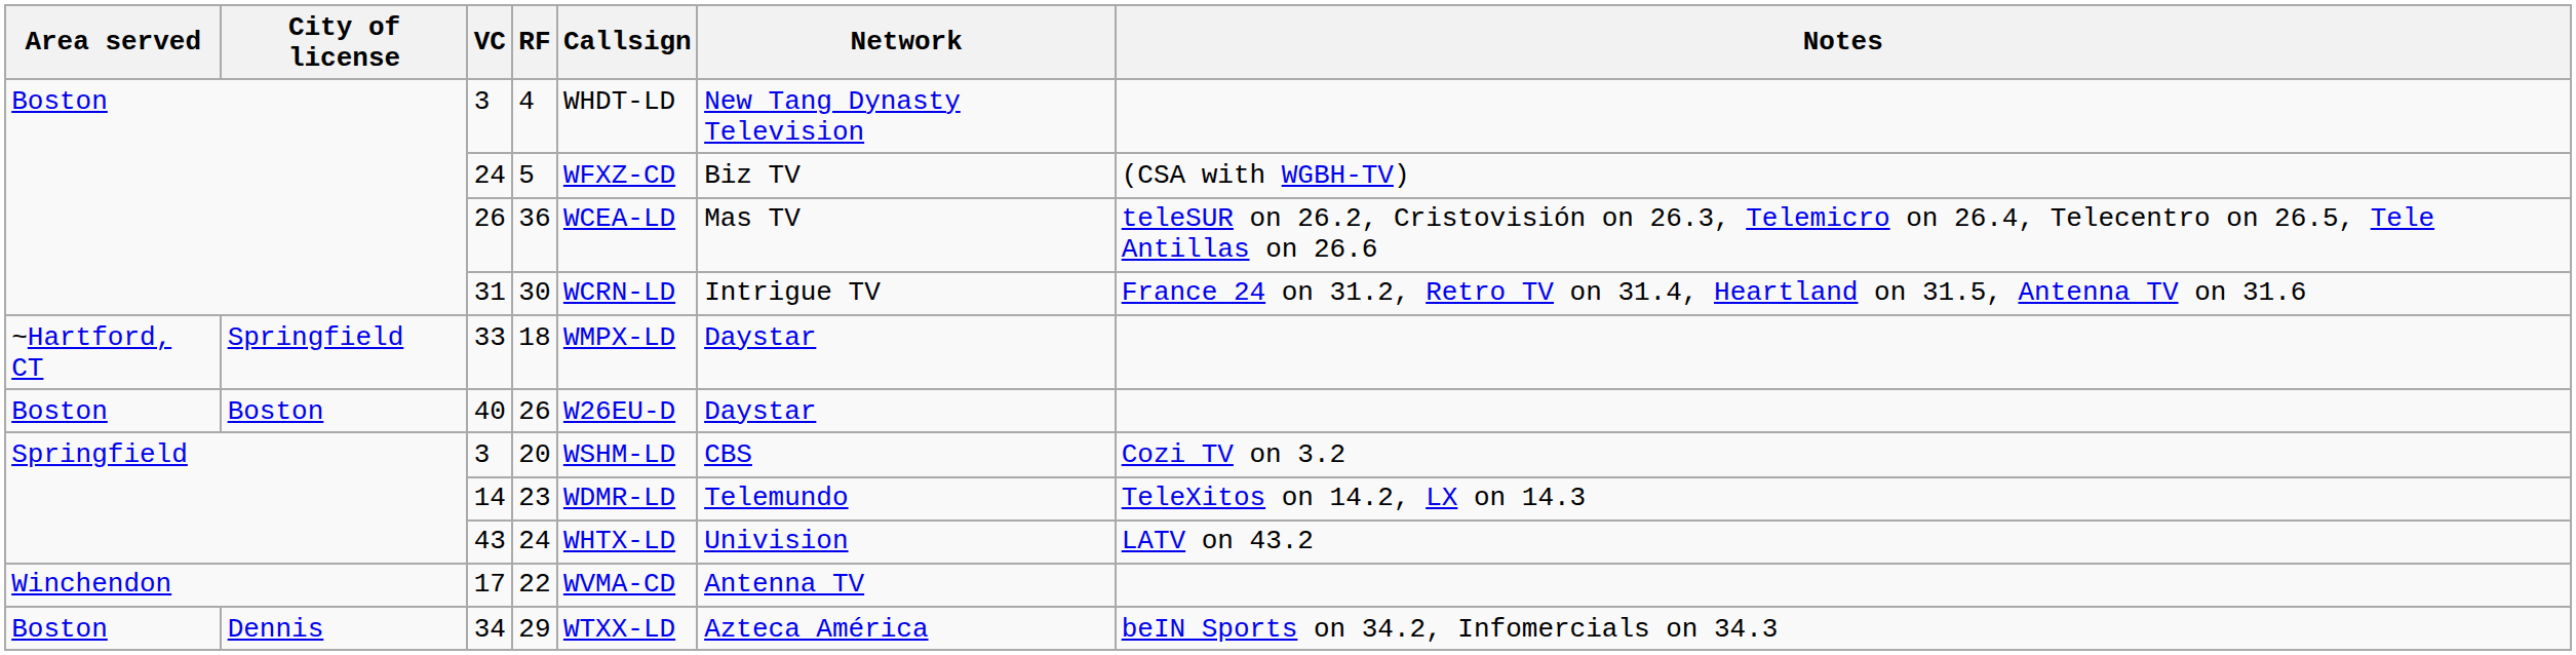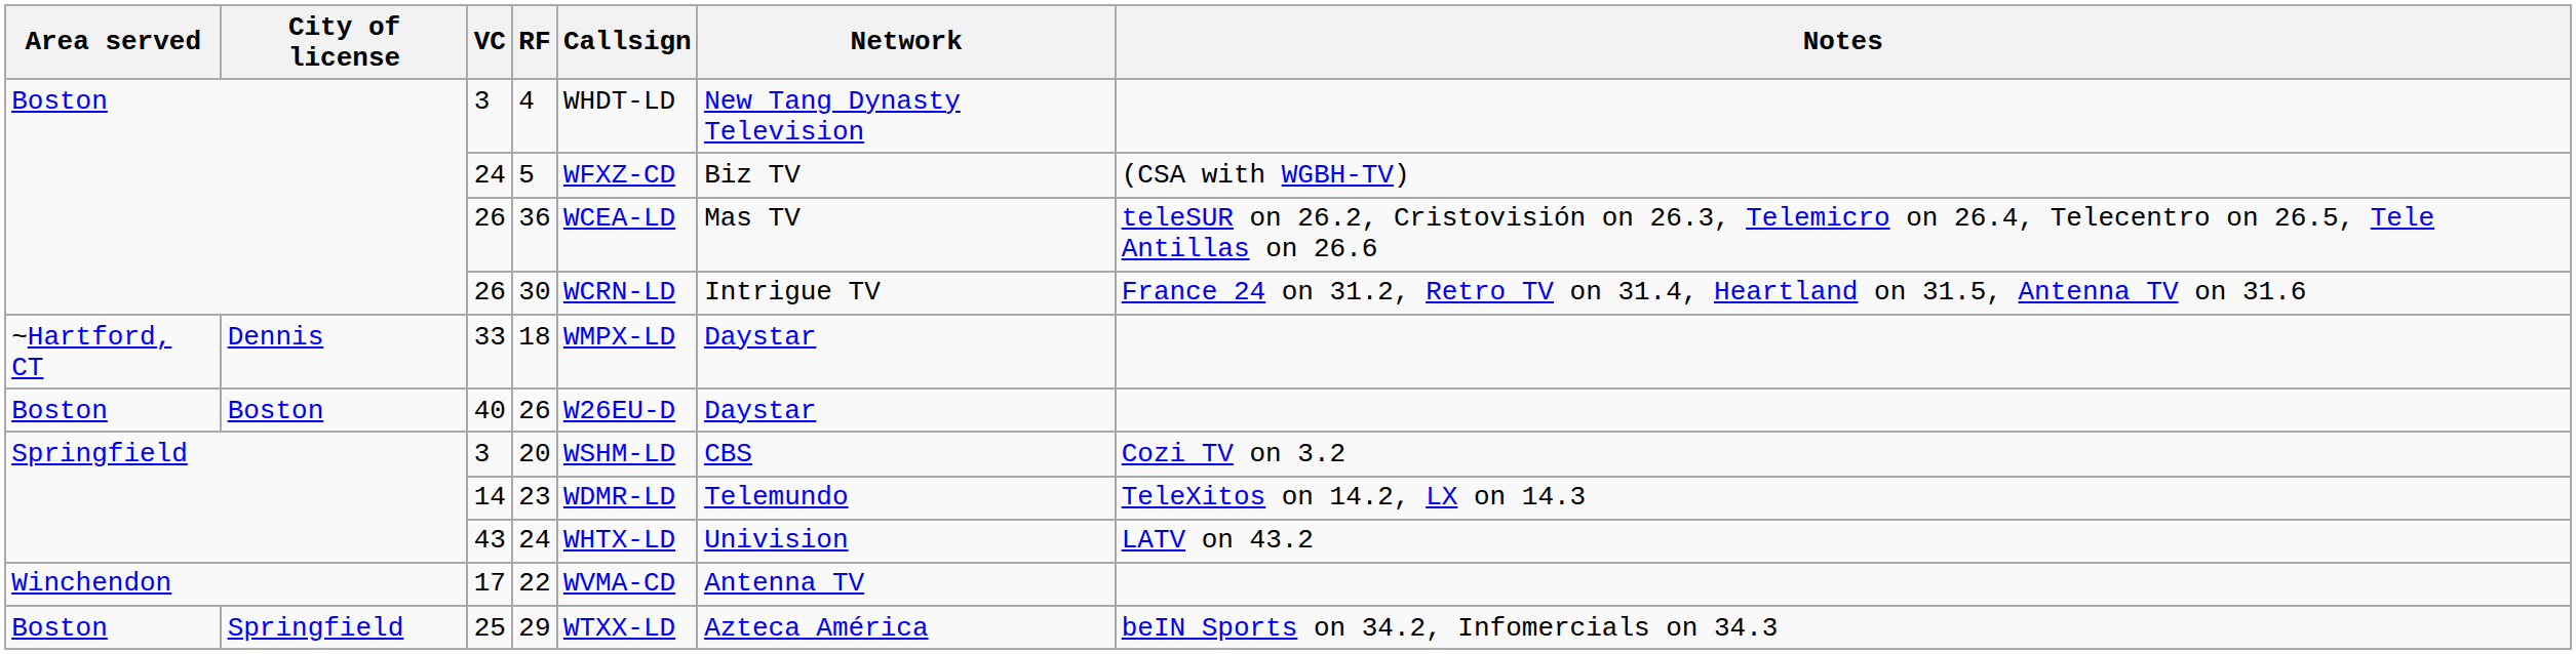 <table class="sortable wikitable" style="margin: 1em 1em 1em 0; background: #f9f9f9;">
 <tr>
 <th>Area served</th>
 <th>City of license</th>
 <th>VC</th>
 <th>RF</th>
 <th>Callsign</th>
 <th>Network</th>
 <th class="unsortable">Notes</th>
 </tr>
 <tr style="vertical-align: top; text-align: left;">
 <td colspan="2" rowspan="4"><a href='#'>Boston</a></td>
 <td>3</td>
 <td>4</td>
 <td>WHDT-LD</td>
 <td><a href='#'>New Tang Dynasty Television</a></td>
 <td></td>
 </tr>
 <tr style="vertical-align: top; text-align: left;">
 <td>24</td>
 <td>5</td>
 <td><a href='#'>WFXZ-CD</a></td>
 <td>Biz TV</td>
 <td>(CSA with <a href='#'>WGBH-TV</a>)</td>
 </tr>
 <tr style="vertical-align: top; text-align: left;">
 <td>26</td>
 <td>36</td>
 <td><a href='#'>WCEA-LD</a></td>
 <td>Mas TV</td>
 <td><a href='#'>teleSUR</a> on 26.2, Cristovisión on 26.3, <a href='#'>Telemicro</a> on 26.4, Telecentro on 26.5, <a href='#'>Tele Antillas</a> on 26.6</td>
 </tr>
 <tr style="vertical-align: top; text-align: left;">
-<td>31</td>
+<td>26</td>
 <td>30</td>
 <td><a href='#'>WCRN-LD</a></td>
 <td>Intrigue TV</td>
 <td><a href='#'>France 24</a> on 31.2, <a href='#'>Retro TV</a> on 31.4, <a href='#'>Heartland</a> on 31.5, <a href='#'>Antenna TV</a> on 31.6</td>
 </tr>
 <tr style="vertical-align: top; text-align: left;">
 <td>~<a href='#'>Hartford, CT</a></td>
-<td><a href='#'>Springfield</a></td>
+<td><a href='#'>Dennis</a></td>
 <td>33</td>
 <td>18</td>
 <td><a href='#'>WMPX-LD</a></td>
 <td><a href='#'>Daystar</a></td>
 <td></td>
 </tr>
 <tr style="vertical-align: top; text-align: left;">
 <td><a href='#'>Boston</a></td>
 <td><a href='#'>Boston</a></td>
 <td>40</td>
 <td>26</td>
 <td><a href='#'>W26EU-D</a></td>
 <td><a href='#'>Daystar</a></td>
 <td></td>
 </tr>
 <tr style="vertical-align: top; text-align: left;">
 <td colspan="2" rowspan="3"><a href='#'>Springfield</a></td>
 <td>3</td>
 <td>20</td>
 <td><a href='#'>WSHM-LD</a></td>
 <td><a href='#'>CBS</a></td>
 <td><a href='#'>Cozi TV</a> on 3.2</td>
 </tr>
 <tr style="vertical-align: top; text-align: left;">
 <td>14</td>
 <td>23</td>
 <td><a href='#'>WDMR-LD</a></td>
 <td><a href='#'>Telemundo</a></td>
 <td><a href='#'>TeleXitos</a> on 14.2, <a href='#'>LX</a> on 14.3</td>
 </tr>
 <tr style="vertical-align: top; text-align: left;">
 <td>43</td>
 <td>24</td>
 <td><a href='#'>WHTX-LD</a></td>
 <td><a href='#'>Univision</a></td>
 <td><a href='#'>LATV</a> on 43.2</td>
 </tr>
 <tr style="vertical-align: top; text-align: left;">
 <td colspan="2"><a href='#'>Winchendon</a></td>
 <td>17</td>
 <td>22</td>
 <td><a href='#'>WVMA-CD</a></td>
 <td><a href='#'>Antenna TV</a></td>
 <td></td>
 </tr>
 <tr style="vertical-align: top; text-align: left;">
 <td><a href='#'>Boston</a></td>
-<td><a href='#'>Dennis</a></td>
-<td>34</td>
+<td><a href='#'>Springfield</a></td>
+<td>25</td>
 <td>29</td>
 <td><a href='#'>WTXX-LD</a></td>
 <td><a href='#'>Azteca América</a></td>
 <td><a href='#'>beIN Sports</a> on 34.2, Infomercials on 34.3</td>
 </tr>
 </table>
